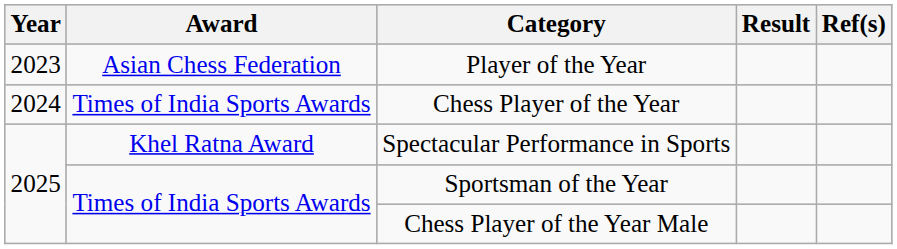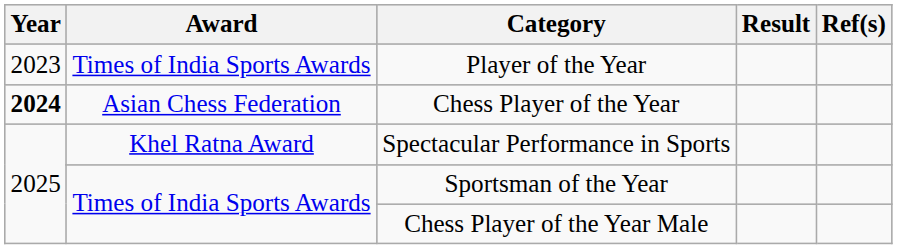 <table class="wikitable" style="text-align:center;">
 <tr>
 <th>Year</th>
 <th>Award</th>
 <th>Category</th>
 <th>Result</th>
 <th>Ref(s)</th>
 </tr>
 <tr>
 <td>2023</td>
-<td><a href='#'>Asian Chess Federation</a></td>
+<td><a href='#'>Times of India Sports Awards</a></td>
 <td>Player of the Year</td>
 <td></td>
 <td></td>
 </tr>
 <tr>
-<td>2024</td>
-<td><a href='#'>Times of India Sports Awards</a></td>
+<td><strong>2024</strong></td>
+<td><a href='#'>Asian Chess Federation</a></td>
 <td>Chess Player of the Year</td>
 <td></td>
 <td></td>
 </tr>
 <tr>
 <td rowspan=3>2025</td>
 <td><a href='#'>Khel Ratna Award</a></td>
 <td>Spectacular Performance in Sports</td>
 <td></td>
 <td></td>
 </tr>
 <tr>
 <td rowspan=2><a href='#'>Times of India Sports Awards</a></td>
 <td>Sportsman of the Year</td>
 <td></td>
 <td></td>
 </tr>
 <tr>
 <td>Chess Player of the Year Male</td>
 <td></td>
 <td></td>
 </tr>
 </table>
